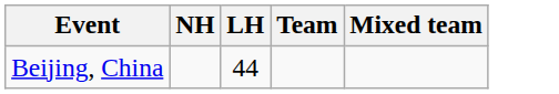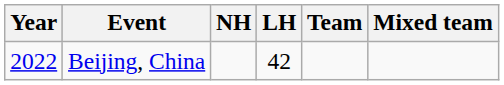 <table class="wikitable" style="text-align:center;">
 <tr>
+<th>Year</th>
 <th>Event</th>
 <th>NH</th>
 <th>LH</th>
 <th>Team</th>
 <th>Mixed team</th>
 </tr>
 <tr>
+<td><a href='#'>2022</a></td>
 <td style="text-align:left;"> <a href='#'>Beijing</a>, <a href='#'>China</a></td>
 <td></td>
-<td>44</td>
+<td>42</td>
 <td></td>
 <td></td>
 </tr>
 </table>
